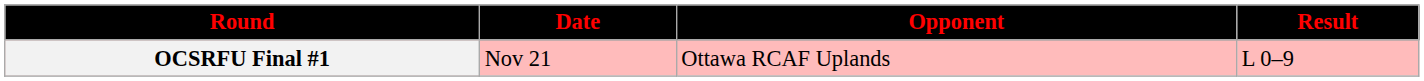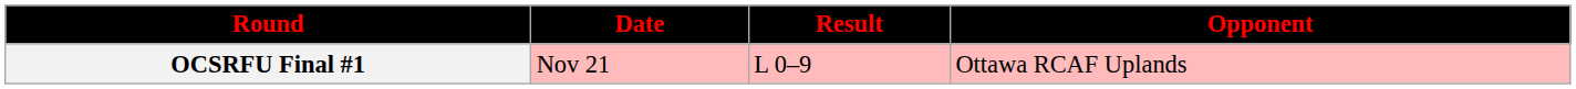 <table class="wikitable" width="80%">
 <tr align="center"  style="background:black;color:red;">
 <td><strong>Round</strong></td>
 <td><strong>Date</strong></td>
+<td><strong>Result</strong></td>
 <td><strong>Opponent</strong></td>
-<td><strong>Result</strong></td>
 </tr>
 <tr style="background:#ffbbbb">
 <th>OCSRFU Final #1</th>
 <td>Nov 21</td>
+<td>L 0–9</td>
 <td>Ottawa RCAF Uplands</td>
-<td>L 0–9</td>
 </tr>
 </table>
